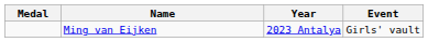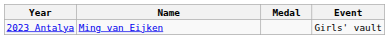 <table class="wikitable sortable">
 <tr>
+<th>Year</th>
+<th width=250>Name</th>
 <th style="width:5em;">Medal</th>
-<th width=250>Name</th>
-<th>Year</th>
 <th>Event</th>
 </tr>
 <tr>
+<td> <a href='#'>2023 Antalya</a></td>
+<td><a href='#'>Ming van Eijken</a></td>
 <td></td>
-<td><a href='#'>Ming van Eijken</a></td>
-<td> <a href='#'>2023 Antalya</a></td>
 <td>Girls' vault</td>
 </tr>
 </table>
